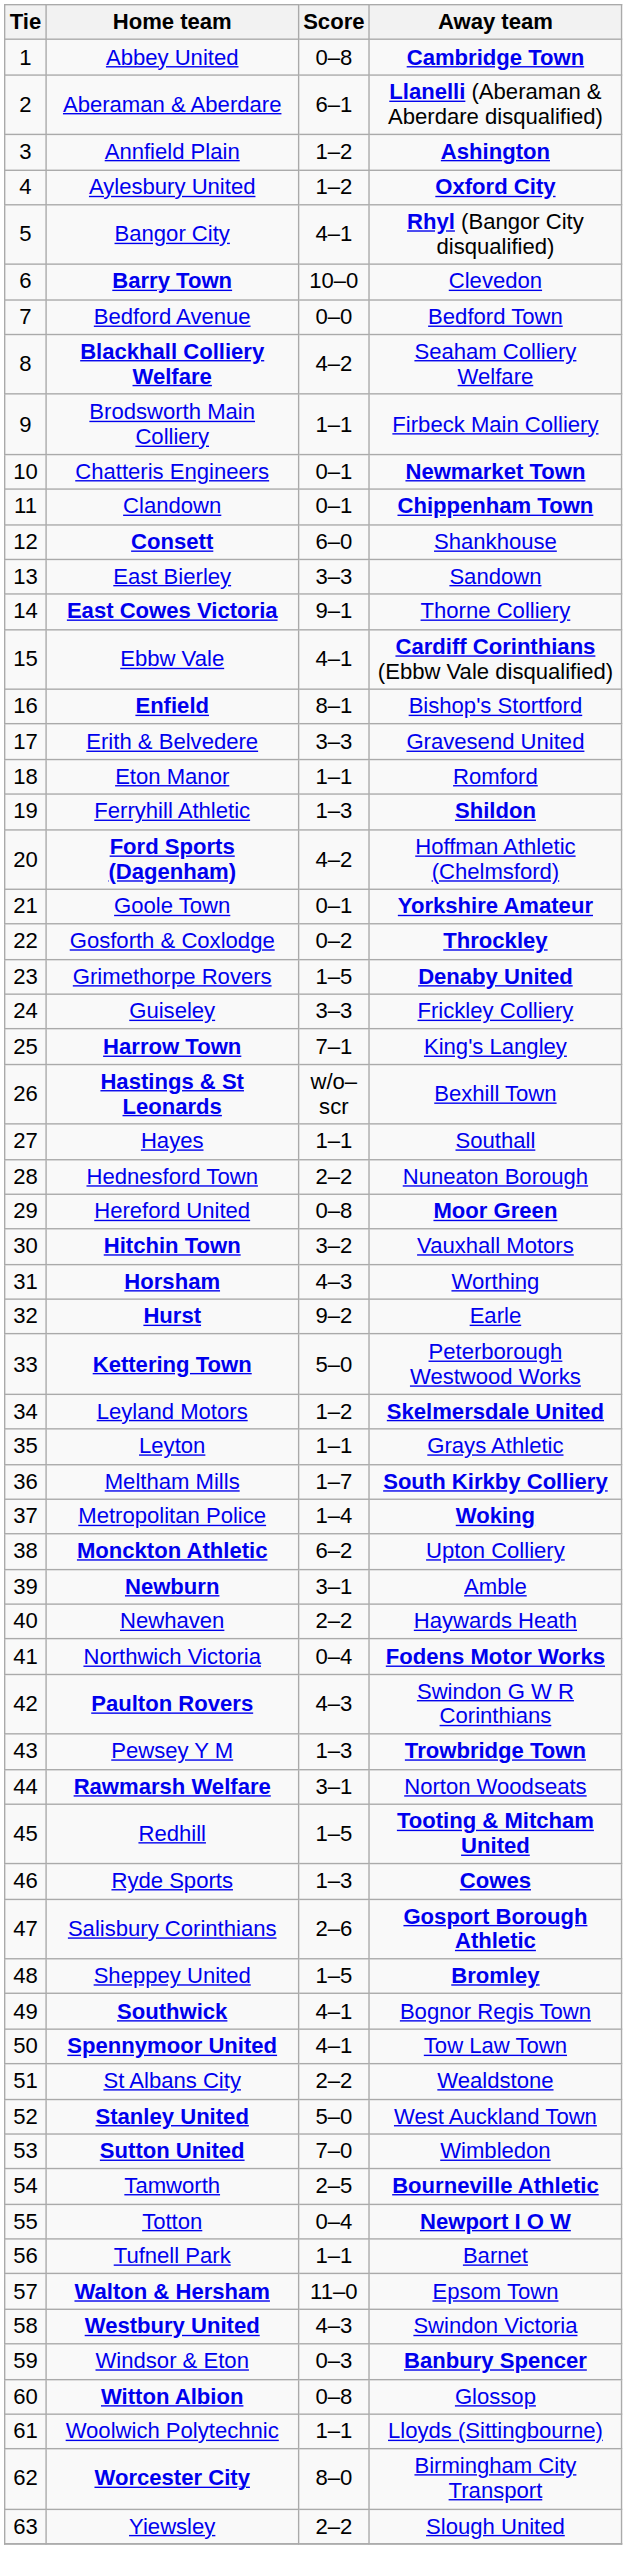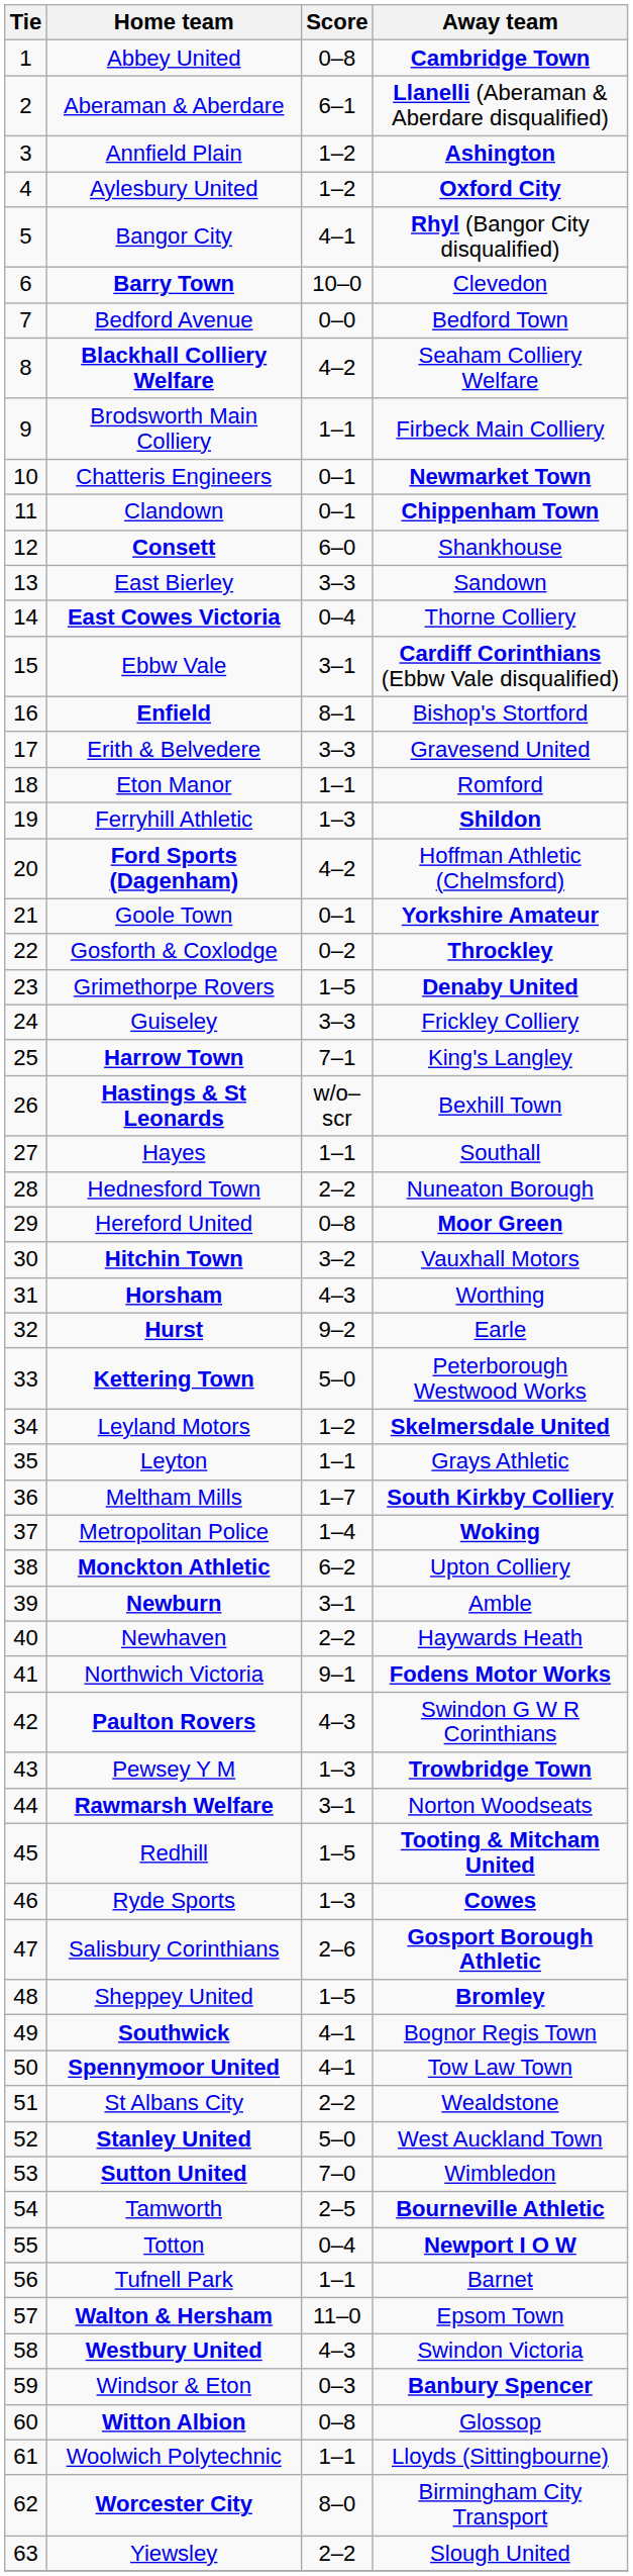 <table class="wikitable" style="text-align:center;">
 <tr>
 <th width=20>Tie</th>
 <th width=175>Home team</th>
 <th width=20>Score</th>
 <th width=175>Away team</th>
 </tr>
 <tr>
 <td>1</td>
 <td><a href='#'>Abbey United</a></td>
 <td>0–8</td>
 <td><strong><a href='#'>Cambridge Town</a></strong></td>
 </tr>
 <tr>
 <td>2</td>
 <td><a href='#'>Aberaman & Aberdare</a></td>
 <td>6–1</td>
 <td><strong><a href='#'>Llanelli</a></strong> (Aberaman & Aberdare disqualified)</td>
 </tr>
 <tr>
 <td>3</td>
 <td><a href='#'>Annfield Plain</a></td>
 <td>1–2</td>
 <td><strong><a href='#'>Ashington</a></strong></td>
 </tr>
 <tr>
 <td>4</td>
 <td><a href='#'>Aylesbury United</a></td>
 <td>1–2</td>
 <td><strong><a href='#'>Oxford City</a></strong></td>
 </tr>
 <tr>
 <td>5</td>
 <td><a href='#'>Bangor City</a></td>
 <td>4–1</td>
 <td><strong><a href='#'>Rhyl</a></strong> (Bangor City disqualified)</td>
 </tr>
 <tr>
 <td>6</td>
 <td><strong><a href='#'>Barry Town</a></strong></td>
 <td>10–0</td>
 <td><a href='#'>Clevedon</a></td>
 </tr>
 <tr>
 <td>7</td>
 <td><a href='#'>Bedford Avenue</a></td>
 <td>0–0</td>
 <td><a href='#'>Bedford Town</a></td>
 </tr>
 <tr>
 <td>8</td>
 <td><strong><a href='#'>Blackhall Colliery Welfare</a></strong></td>
 <td>4–2</td>
 <td><a href='#'>Seaham Colliery Welfare</a></td>
 </tr>
 <tr>
 <td>9</td>
 <td><a href='#'>Brodsworth Main Colliery</a></td>
 <td>1–1</td>
 <td><a href='#'>Firbeck Main Colliery</a></td>
 </tr>
 <tr>
 <td>10</td>
 <td><a href='#'>Chatteris Engineers</a></td>
 <td>0–1</td>
 <td><strong><a href='#'>Newmarket Town</a></strong></td>
 </tr>
 <tr>
 <td>11</td>
 <td><a href='#'>Clandown</a></td>
 <td>0–1</td>
 <td><strong><a href='#'>Chippenham Town</a></strong></td>
 </tr>
 <tr>
 <td>12</td>
 <td><strong><a href='#'>Consett</a></strong></td>
 <td>6–0</td>
 <td><a href='#'>Shankhouse</a></td>
 </tr>
 <tr>
 <td>13</td>
 <td><a href='#'>East Bierley</a></td>
 <td>3–3</td>
 <td><a href='#'>Sandown</a></td>
 </tr>
 <tr>
 <td>14</td>
 <td><strong><a href='#'>East Cowes Victoria</a></strong></td>
-<td>9–1</td>
+<td>0–4</td>
 <td><a href='#'>Thorne Colliery</a></td>
 </tr>
 <tr>
 <td>15</td>
 <td><a href='#'>Ebbw Vale</a></td>
-<td>4–1</td>
+<td>3–1</td>
 <td><strong><a href='#'>Cardiff Corinthians</a></strong> (Ebbw Vale disqualified)</td>
 </tr>
 <tr>
 <td>16</td>
 <td><strong><a href='#'>Enfield</a></strong></td>
 <td>8–1</td>
 <td><a href='#'>Bishop's Stortford</a></td>
 </tr>
 <tr>
 <td>17</td>
 <td><a href='#'>Erith & Belvedere</a></td>
 <td>3–3</td>
 <td><a href='#'>Gravesend United</a></td>
 </tr>
 <tr>
 <td>18</td>
 <td><a href='#'>Eton Manor</a></td>
 <td>1–1</td>
 <td><a href='#'>Romford</a></td>
 </tr>
 <tr>
 <td>19</td>
 <td><a href='#'>Ferryhill Athletic</a></td>
 <td>1–3</td>
 <td><strong><a href='#'>Shildon</a></strong></td>
 </tr>
 <tr>
 <td>20</td>
 <td><strong><a href='#'>Ford Sports (Dagenham)</a></strong></td>
 <td>4–2</td>
 <td><a href='#'>Hoffman Athletic (Chelmsford)</a></td>
 </tr>
 <tr>
 <td>21</td>
 <td><a href='#'>Goole Town</a></td>
 <td>0–1</td>
 <td><strong><a href='#'>Yorkshire Amateur</a></strong></td>
 </tr>
 <tr>
 <td>22</td>
 <td><a href='#'>Gosforth & Coxlodge</a></td>
 <td>0–2</td>
 <td><strong><a href='#'>Throckley</a></strong></td>
 </tr>
 <tr>
 <td>23</td>
 <td><a href='#'>Grimethorpe Rovers</a></td>
 <td>1–5</td>
 <td><strong><a href='#'>Denaby United</a></strong></td>
 </tr>
 <tr>
 <td>24</td>
 <td><a href='#'>Guiseley</a></td>
 <td>3–3</td>
 <td><a href='#'>Frickley Colliery</a></td>
 </tr>
 <tr>
 <td>25</td>
 <td><strong><a href='#'>Harrow Town</a></strong></td>
 <td>7–1</td>
 <td><a href='#'>King's Langley</a></td>
 </tr>
 <tr>
 <td>26</td>
 <td><strong><a href='#'>Hastings & St Leonards</a></strong></td>
 <td>w/o–scr</td>
 <td><a href='#'>Bexhill Town</a></td>
 </tr>
 <tr>
 <td>27</td>
 <td><a href='#'>Hayes</a></td>
 <td>1–1</td>
 <td><a href='#'>Southall</a></td>
 </tr>
 <tr>
 <td>28</td>
 <td><a href='#'>Hednesford Town</a></td>
 <td>2–2</td>
 <td><a href='#'>Nuneaton Borough</a></td>
 </tr>
 <tr>
 <td>29</td>
 <td><a href='#'>Hereford United</a></td>
 <td>0–8</td>
 <td><strong><a href='#'>Moor Green</a></strong></td>
 </tr>
 <tr>
 <td>30</td>
 <td><strong><a href='#'>Hitchin Town</a></strong></td>
 <td>3–2</td>
 <td><a href='#'>Vauxhall Motors</a></td>
 </tr>
 <tr>
 <td>31</td>
 <td><strong><a href='#'>Horsham</a></strong></td>
 <td>4–3</td>
 <td><a href='#'>Worthing</a></td>
 </tr>
 <tr>
 <td>32</td>
 <td><strong><a href='#'>Hurst</a></strong></td>
 <td>9–2</td>
 <td><a href='#'>Earle</a></td>
 </tr>
 <tr>
 <td>33</td>
 <td><strong><a href='#'>Kettering Town</a></strong></td>
 <td>5–0</td>
 <td><a href='#'>Peterborough Westwood Works</a></td>
 </tr>
 <tr>
 <td>34</td>
 <td><a href='#'>Leyland Motors</a></td>
 <td>1–2</td>
 <td><strong><a href='#'>Skelmersdale United</a></strong></td>
 </tr>
 <tr>
 <td>35</td>
 <td><a href='#'>Leyton</a></td>
 <td>1–1</td>
 <td><a href='#'>Grays Athletic</a></td>
 </tr>
 <tr>
 <td>36</td>
 <td><a href='#'>Meltham Mills</a></td>
 <td>1–7</td>
 <td><strong><a href='#'>South Kirkby Colliery</a></strong></td>
 </tr>
 <tr>
 <td>37</td>
 <td><a href='#'>Metropolitan Police</a></td>
 <td>1–4</td>
 <td><strong><a href='#'>Woking</a></strong></td>
 </tr>
 <tr>
 <td>38</td>
 <td><strong><a href='#'>Monckton Athletic</a></strong></td>
 <td>6–2</td>
 <td><a href='#'>Upton Colliery</a></td>
 </tr>
 <tr>
 <td>39</td>
 <td><strong><a href='#'>Newburn</a></strong></td>
 <td>3–1</td>
 <td><a href='#'>Amble</a></td>
 </tr>
 <tr>
 <td>40</td>
 <td><a href='#'>Newhaven</a></td>
 <td>2–2</td>
 <td><a href='#'>Haywards Heath</a></td>
 </tr>
 <tr>
 <td>41</td>
 <td><a href='#'>Northwich Victoria</a></td>
-<td>0–4</td>
+<td>9–1</td>
 <td><strong><a href='#'>Fodens Motor Works</a></strong></td>
 </tr>
 <tr>
 <td>42</td>
 <td><strong><a href='#'>Paulton Rovers</a></strong></td>
 <td>4–3</td>
 <td><a href='#'>Swindon G W R Corinthians</a></td>
 </tr>
 <tr>
 <td>43</td>
 <td><a href='#'>Pewsey Y M</a></td>
 <td>1–3</td>
 <td><strong><a href='#'>Trowbridge Town</a></strong></td>
 </tr>
 <tr>
 <td>44</td>
 <td><strong><a href='#'>Rawmarsh Welfare</a></strong></td>
 <td>3–1</td>
 <td><a href='#'>Norton Woodseats</a></td>
 </tr>
 <tr>
 <td>45</td>
 <td><a href='#'>Redhill</a></td>
 <td>1–5</td>
 <td><strong><a href='#'>Tooting & Mitcham United</a></strong></td>
 </tr>
 <tr>
 <td>46</td>
 <td><a href='#'>Ryde Sports</a></td>
 <td>1–3</td>
 <td><strong><a href='#'>Cowes</a></strong></td>
 </tr>
 <tr>
 <td>47</td>
 <td><a href='#'>Salisbury Corinthians</a></td>
 <td>2–6</td>
 <td><strong><a href='#'>Gosport Borough Athletic</a></strong></td>
 </tr>
 <tr>
 <td>48</td>
 <td><a href='#'>Sheppey United</a></td>
 <td>1–5</td>
 <td><strong><a href='#'>Bromley</a></strong></td>
 </tr>
 <tr>
 <td>49</td>
 <td><strong><a href='#'>Southwick</a></strong></td>
 <td>4–1</td>
 <td><a href='#'>Bognor Regis Town</a></td>
 </tr>
 <tr>
 <td>50</td>
 <td><strong><a href='#'>Spennymoor United</a></strong></td>
 <td>4–1</td>
 <td><a href='#'>Tow Law Town</a></td>
 </tr>
 <tr>
 <td>51</td>
 <td><a href='#'>St Albans City</a></td>
 <td>2–2</td>
 <td><a href='#'>Wealdstone</a></td>
 </tr>
 <tr>
 <td>52</td>
 <td><strong><a href='#'>Stanley United</a></strong></td>
 <td>5–0</td>
 <td><a href='#'>West Auckland Town</a></td>
 </tr>
 <tr>
 <td>53</td>
 <td><strong><a href='#'>Sutton United</a></strong></td>
 <td>7–0</td>
 <td><a href='#'>Wimbledon</a></td>
 </tr>
 <tr>
 <td>54</td>
 <td><a href='#'>Tamworth</a></td>
 <td>2–5</td>
 <td><strong><a href='#'>Bourneville Athletic</a></strong></td>
 </tr>
 <tr>
 <td>55</td>
 <td><a href='#'>Totton</a></td>
 <td>0–4</td>
 <td><strong><a href='#'>Newport I O W</a></strong></td>
 </tr>
 <tr>
 <td>56</td>
 <td><a href='#'>Tufnell Park</a></td>
 <td>1–1</td>
 <td><a href='#'>Barnet</a></td>
 </tr>
 <tr>
 <td>57</td>
 <td><strong><a href='#'>Walton & Hersham</a></strong></td>
 <td>11–0</td>
 <td><a href='#'>Epsom Town</a></td>
 </tr>
 <tr>
 <td>58</td>
 <td><strong><a href='#'>Westbury United</a></strong></td>
 <td>4–3</td>
 <td><a href='#'>Swindon Victoria</a></td>
 </tr>
 <tr>
 <td>59</td>
 <td><a href='#'>Windsor & Eton</a></td>
 <td>0–3</td>
 <td><strong><a href='#'>Banbury Spencer</a></strong></td>
 </tr>
 <tr>
 <td>60</td>
 <td><strong><a href='#'>Witton Albion</a></strong></td>
 <td>0–8</td>
 <td><a href='#'>Glossop</a></td>
 </tr>
 <tr>
 <td>61</td>
 <td><a href='#'>Woolwich Polytechnic</a></td>
 <td>1–1</td>
 <td><a href='#'>Lloyds (Sittingbourne)</a></td>
 </tr>
 <tr>
 <td>62</td>
 <td><strong><a href='#'>Worcester City</a></strong></td>
 <td>8–0</td>
 <td><a href='#'>Birmingham City Transport</a></td>
 </tr>
 <tr>
 <td>63</td>
 <td><a href='#'>Yiewsley</a></td>
 <td>2–2</td>
 <td><a href='#'>Slough United</a></td>
 </tr>
 <tr>
 </tr>
 </table>
